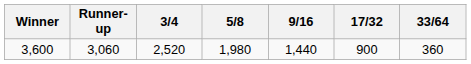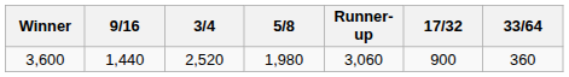 <table class="wikitable" style="text-align:center">
 <tr>
 <th width="75">Winner</th>
-<th width="75">Runner-up</th>
+<th width="75">9/16</th>
 <th width="75">3/4</th>
 <th width="75">5/8</th>
-<th width="75">9/16</th>
+<th width="75">Runner-up</th>
 <th width="75">17/32</th>
 <th width="75">33/64</th>
 </tr>
 <tr>
 <td>3,600</td>
-<td>3,060</td>
+<td>1,440</td>
 <td>2,520</td>
 <td>1,980</td>
-<td>1,440</td>
+<td>3,060</td>
 <td>900</td>
 <td>360</td>
 </tr>
 </table>
